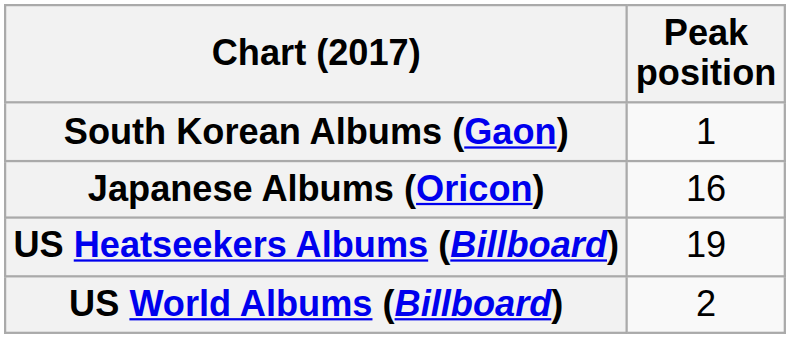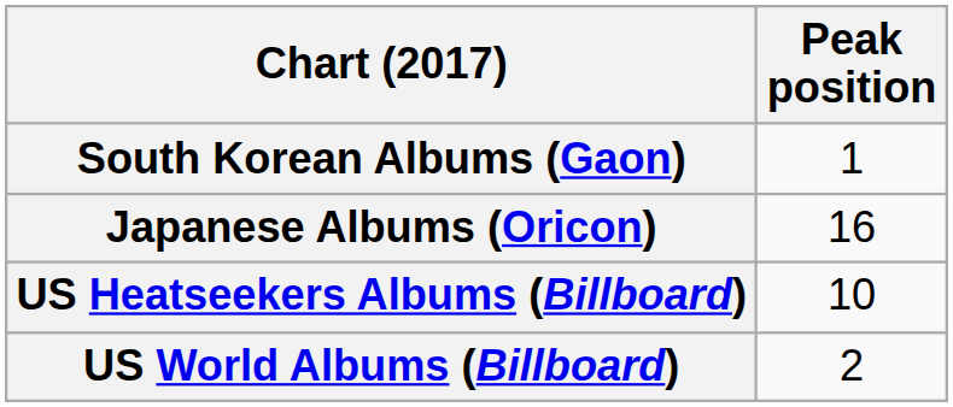 <table class="wikitable sortable plainrowheaders" style="text-align:center">
 <tr>
 <th>Chart (2017)</th>
 <th>Peak<br>position</th>
 </tr>
 <tr>
 <th scope="row">South Korean Albums (<a href='#'>Gaon</a>)</th>
 <td>1</td>
 </tr>
 <tr>
 <th scope="row">Japanese Albums (<a href='#'>Oricon</a>)</th>
 <td>16</td>
 </tr>
 <tr>
 <th scope="row">US <a href='#'>Heatseekers Albums</a> (<em><a href='#'>Billboard</a></em>)</th>
-<td>19</td>
+<td>10</td>
 </tr>
 <tr>
 <th scope="row">US <a href='#'>World Albums</a> (<em><a href='#'>Billboard</a></em>)</th>
 <td>2</td>
 </tr>
 </table>
